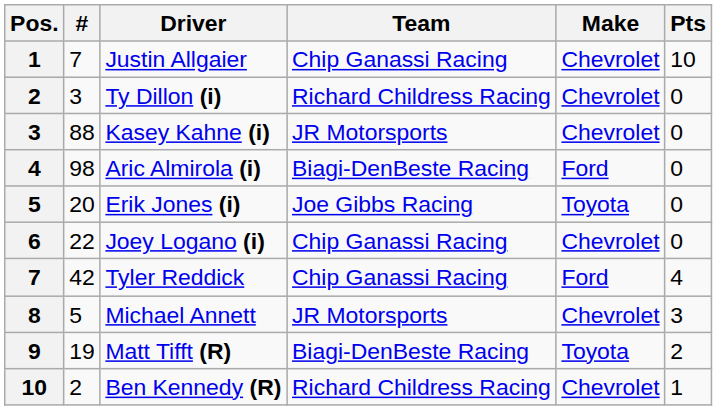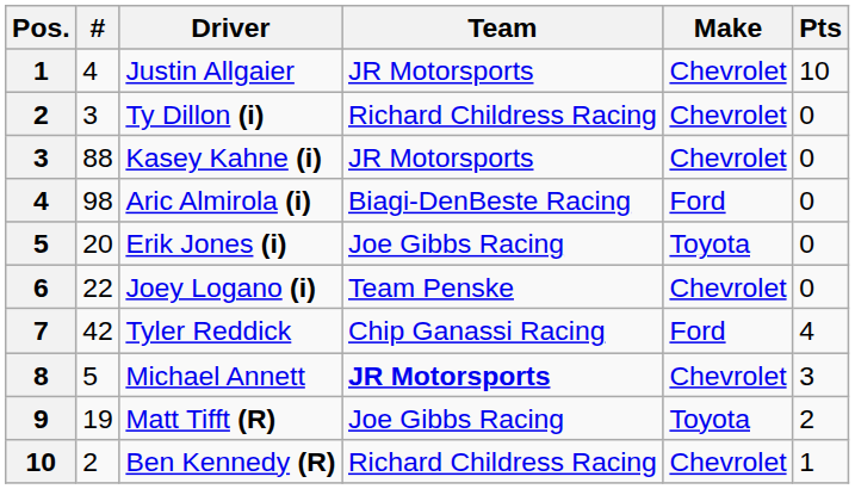 <table class="wikitable" style="font-size:95%">
 <tr>
 <th>Pos.</th>
 <th>#</th>
 <th>Driver</th>
 <th>Team</th>
 <th>Make</th>
 <th>Pts</th>
 </tr>
 <tr>
 <th>1</th>
-<td>7</td>
+<td>4</td>
 <td><a href='#'>Justin Allgaier</a></td>
-<td><a href='#'>Chip Ganassi Racing</a></td>
+<td><a href='#'>JR Motorsports</a></td>
 <td><a href='#'>Chevrolet</a></td>
 <td>10</td>
 </tr>
 <tr>
 <th>2</th>
 <td>3</td>
 <td><a href='#'>Ty Dillon</a> <strong>(i)</strong></td>
 <td><a href='#'>Richard Childress Racing</a></td>
 <td><a href='#'>Chevrolet</a></td>
 <td>0</td>
 </tr>
 <tr>
 <th>3</th>
 <td>88</td>
 <td><a href='#'>Kasey Kahne</a> <strong>(i)</strong></td>
 <td><a href='#'>JR Motorsports</a></td>
 <td><a href='#'>Chevrolet</a></td>
 <td>0</td>
 </tr>
 <tr>
 <th>4</th>
 <td>98</td>
 <td><a href='#'>Aric Almirola</a> <strong>(i)</strong></td>
 <td><a href='#'>Biagi-DenBeste Racing</a></td>
 <td><a href='#'>Ford</a></td>
 <td>0</td>
 </tr>
 <tr>
 <th>5</th>
 <td>20</td>
 <td><a href='#'>Erik Jones</a> <strong>(i)</strong></td>
 <td><a href='#'>Joe Gibbs Racing</a></td>
 <td><a href='#'>Toyota</a></td>
 <td>0</td>
 </tr>
 <tr>
 <th>6</th>
 <td>22</td>
 <td><a href='#'>Joey Logano</a> <strong>(i)</strong></td>
-<td><a href='#'>Chip Ganassi Racing</a></td>
+<td><a href='#'>Team Penske</a></td>
 <td><a href='#'>Chevrolet</a></td>
 <td>0</td>
 </tr>
 <tr>
 <th>7</th>
 <td>42</td>
 <td><a href='#'>Tyler Reddick</a></td>
 <td><a href='#'>Chip Ganassi Racing</a></td>
 <td><a href='#'>Ford</a></td>
 <td>4</td>
 </tr>
 <tr>
 <th>8</th>
 <td>5</td>
 <td><a href='#'>Michael Annett</a></td>
-<td><a href='#'>JR Motorsports</a></td>
+<td><strong><a href='#'>JR Motorsports</a></strong></td>
 <td><a href='#'>Chevrolet</a></td>
 <td>3</td>
 </tr>
 <tr>
 <th>9</th>
 <td>19</td>
 <td><a href='#'>Matt Tifft</a> <strong>(R)</strong></td>
-<td><a href='#'>Biagi-DenBeste Racing</a></td>
+<td><a href='#'>Joe Gibbs Racing</a></td>
 <td><a href='#'>Toyota</a></td>
 <td>2</td>
 </tr>
 <tr>
 <th>10</th>
 <td>2</td>
 <td><a href='#'>Ben Kennedy</a> <strong>(R)</strong></td>
 <td><a href='#'>Richard Childress Racing</a></td>
 <td><a href='#'>Chevrolet</a></td>
 <td>1</td>
 </tr>
 </table>
